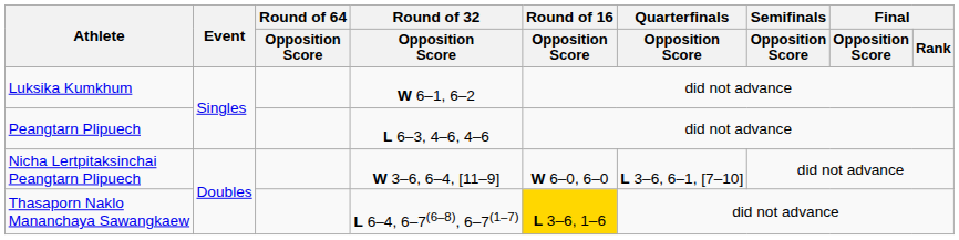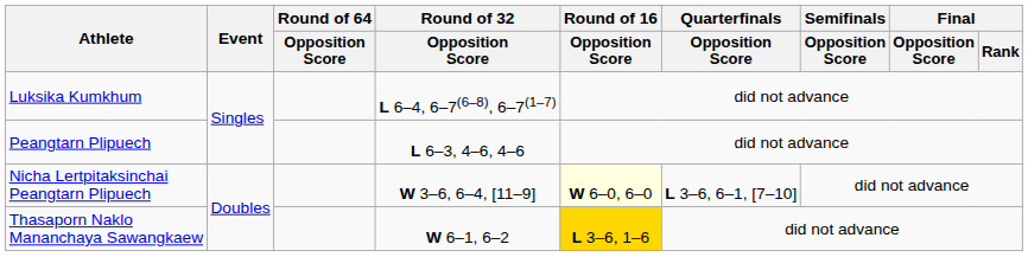 <table class=wikitable style="font-size:90%">
 <tr>
 <th rowspan="2">Athlete</th>
 <th rowspan="2">Event</th>
 <th>Round of 64</th>
 <th>Round of 32</th>
 <th>Round of 16</th>
 <th>Quarterfinals</th>
 <th>Semifinals</th>
 <th colspan=2>Final</th>
 </tr>
 <tr style="font-size:95%">
 <th>Opposition<br>Score</th>
 <th>Opposition<br>Score</th>
 <th>Opposition<br>Score</th>
 <th>Opposition<br>Score</th>
 <th>Opposition<br>Score</th>
 <th>Opposition<br>Score</th>
 <th>Rank</th>
 </tr>
 <tr align=center>
 <td align=left><a href='#'>Luksika Kumkhum</a></td>
 <td align=left rowspan=2><a href='#'>Singles</a></td>
 <td></td>
-<td> <br><strong>W</strong> 6–1, 6–2</td>
+<td> <br><strong>L</strong> 6–4, 6–7<sup>(6–8)</sup>, 6–7<sup>(1–7)</sup></td>
 <td colspan=5>did not advance</td>
 </tr>
 <tr align=center>
 <td align=left><a href='#'>Peangtarn Plipuech</a></td>
 <td></td>
 <td> <br><strong>L</strong> 6–3, 4–6, 4–6</td>
 <td colspan=5>did not advance</td>
 </tr>
 <tr align=center>
 <td align=left><a href='#'>Nicha Lertpitaksinchai</a><br> <a href='#'>Peangtarn Plipuech</a></td>
 <td align=left rowspan=2><a href='#'>Doubles</a></td>
 <td></td>
 <td> <br><strong>W</strong> 3–6, 6–4, [11–9]</td>
-<td> <br><strong>W</strong> 6–0, 6–0</td>
+<td style="background: lightyellow;"> <br><strong>W</strong> 6–0, 6–0</td>
 <td> <br><strong>L</strong> 3–6, 6–1, [7–10]</td>
 <td colspan=3>did not advance</td>
 </tr>
 <tr align=center>
 <td align=left><a href='#'>Thasaporn Naklo</a><br><a href='#'>Mananchaya Sawangkaew</a></td>
 <td></td>
-<td> <br><strong>L</strong> 6–4, 6–7<sup>(6–8)</sup>, 6–7<sup>(1–7)</sup></td>
+<td> <br><strong>W</strong> 6–1, 6–2</td>
 <td style="background: gold;"> <br><strong>L</strong> 3–6, 1–6</td>
 <td colspan=4>did not advance</td>
 </tr>
 </table>
